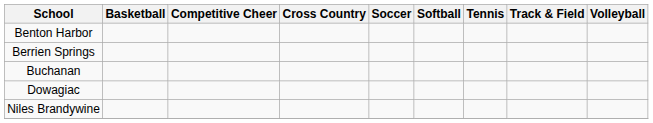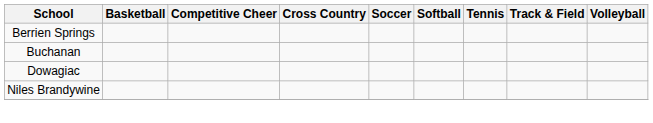 <table class="wikitable" style="text-align: center">
 <tr>
 <th>School</th>
 <th>Basketball</th>
 <th>Competitive Cheer</th>
 <th>Cross Country</th>
 <th>Soccer</th>
 <th>Softball</th>
 <th>Tennis</th>
 <th>Track & Field</th>
 <th>Volleyball</th>
-</tr>
-<tr>
-<td>Benton Harbor</td>
-<td></td>
-<td></td>
-<td></td>
-<td></td>
-<td></td>
-<td></td>
-<td></td>
-<td></td>
 </tr>
 <tr>
 <td>Berrien Springs</td>
 <td></td>
 <td></td>
 <td></td>
 <td></td>
 <td></td>
 <td></td>
 <td></td>
 <td></td>
 </tr>
 <tr>
 <td>Buchanan</td>
 <td></td>
 <td></td>
 <td></td>
 <td></td>
 <td></td>
 <td></td>
 <td></td>
 <td></td>
 </tr>
 <tr>
 <td>Dowagiac</td>
 <td></td>
 <td></td>
 <td></td>
 <td></td>
 <td></td>
 <td></td>
 <td></td>
 <td></td>
 </tr>
 <tr>
 <td>Niles Brandywine</td>
 <td></td>
 <td></td>
 <td></td>
 <td></td>
 <td></td>
 <td></td>
 <td></td>
 <td></td>
 </tr>
 <tr>
 </tr>
 </table>
